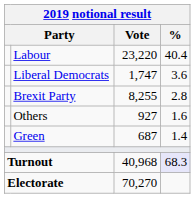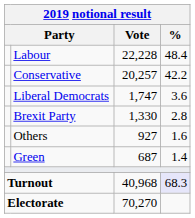 <table class="wikitable">
 <tr>
 <th colspan="4"><a href='#'>2019</a> <a href='#'>notional result</a></th>
 </tr>
 <tr>
 <th bgcolor="#DDDDFF" width="130px" colspan="2">Party</th>
 <th bgcolor="#DDDDFF" width="50px">Vote</th>
 <th bgcolor="#DDDDFF" width="30px">%</th>
 </tr>
 <tr>
 <td></td>
 <td><a href='#'>Labour</a></td>
-<td align=right>23,220</td>
-<td align=right>40.4</td>
+<td align=right>22,228</td>
+<td align=right>48.4</td>
+</tr>
+<tr>
+<td></td>
+<td><a href='#'>Conservative</a></td>
+<td align=right>20,257</td>
+<td align=right>42.2</td>
 </tr>
 <tr>
 <td></td>
 <td><a href='#'>Liberal Democrats</a></td>
 <td align=right>1,747</td>
 <td align=right>3.6</td>
 </tr>
 <tr>
 <td></td>
 <td><a href='#'>Brexit Party</a></td>
-<td align=right>8,255</td>
+<td align=right>1,330</td>
 <td align=right>2.8</td>
 </tr>
 <tr>
 <td></td>
 <td>Others</td>
 <td align=right>927</td>
 <td align=right>1.6</td>
 </tr>
 <tr>
 <td></td>
 <td><a href='#'>Green</a></td>
 <td align=right>687</td>
 <td align=right>1.4</td>
 </tr>
 <tr>
 <td colspan="4" bgcolor="#EAECF0"></td>
 </tr>
 <tr>
 <td colspan="2"><strong>Turnout</strong></td>
 <td align=right>40,968</td>
 <td align=right style="background: lavender;">68.3</td>
 </tr>
 <tr>
 <td colspan="2"><strong>Electorate</strong></td>
 <td align=right>70,270</td>
 </tr>
 </table>
